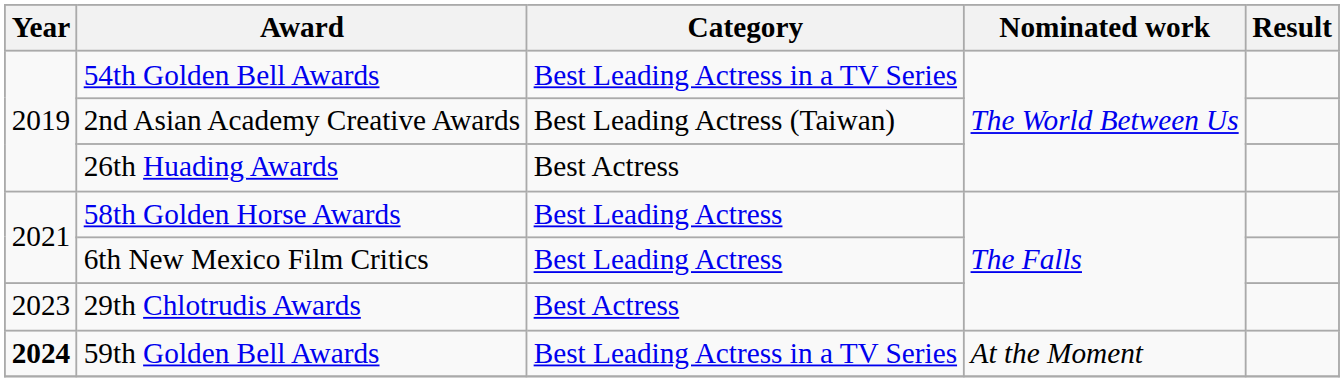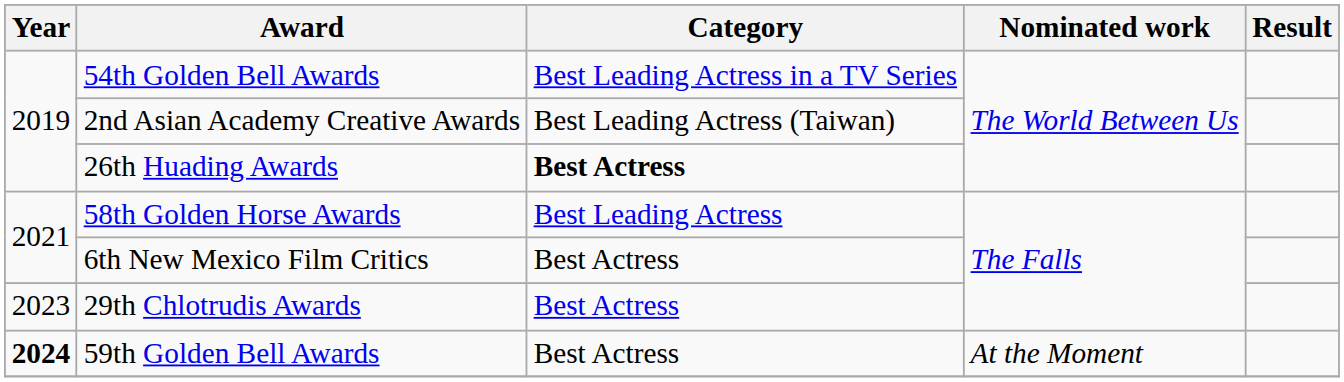 <table class="wikitable">
 <tr>
 <th>Year</th>
 <th>Award</th>
 <th>Category</th>
 <th>Nominated work</th>
 <th>Result</th>
 </tr>
 <tr>
 <td rowspan=3>2019</td>
 <td><a href='#'>54th Golden Bell Awards</a></td>
 <td><a href='#'>Best Leading Actress in a TV Series</a></td>
 <td rowspan=3><em><a href='#'>The World Between Us</a></em></td>
 <td></td>
 </tr>
 <tr>
 <td>2nd Asian Academy Creative Awards</td>
 <td>Best Leading Actress (Taiwan)</td>
 <td></td>
 </tr>
 <tr>
 <td>26th <a href='#'>Huading Awards</a></td>
-<td>Best Actress</td>
+<td><strong>Best Actress</strong></td>
 <td></td>
 </tr>
 <tr>
 <td rowspan=2>2021</td>
 <td><a href='#'>58th Golden Horse Awards</a></td>
 <td><a href='#'>Best Leading Actress</a></td>
 <td rowspan=3><em><a href='#'>The Falls</a></em></td>
 <td></td>
 </tr>
 <tr>
 <td>6th New Mexico Film Critics</td>
-<td><a href='#'>Best Leading Actress</a></td>
+<td>Best Actress</td>
 <td></td>
 </tr>
 <tr>
 <td>2023</td>
 <td>29th <a href='#'>Chlotrudis Awards</a></td>
 <td><a href='#'>Best Actress</a></td>
 <td></td>
 </tr>
 <tr>
 <td><strong>2024</strong></td>
 <td>59th <a href='#'>Golden Bell Awards</a></td>
-<td><a href='#'>Best Leading Actress in a TV Series</a></td>
+<td>Best Actress</td>
 <td><em>At the Moment</em></td>
 <td></td>
 </tr>
 <tr>
 </tr>
 </table>
